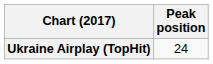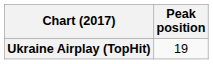 <table class="wikitable plainrowheaders" style="text-align:center">
 <tr>
 <th scope="col">Chart (2017)</th>
 <th scope="col">Peak<br>position</th>
 </tr>
 <tr>
 <th scope="row">Ukraine Airplay (TopHit)</th>
-<td>24</td>
+<td>19</td>
 </tr>
 </table>
